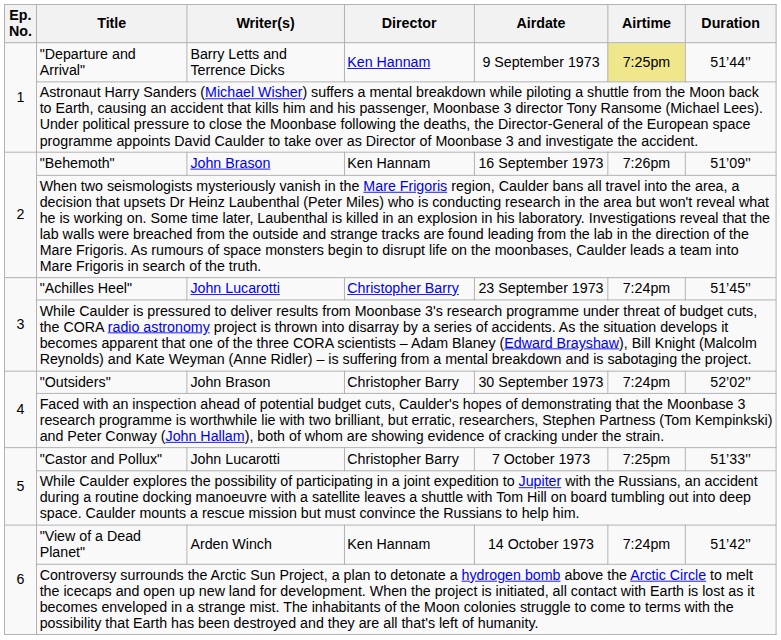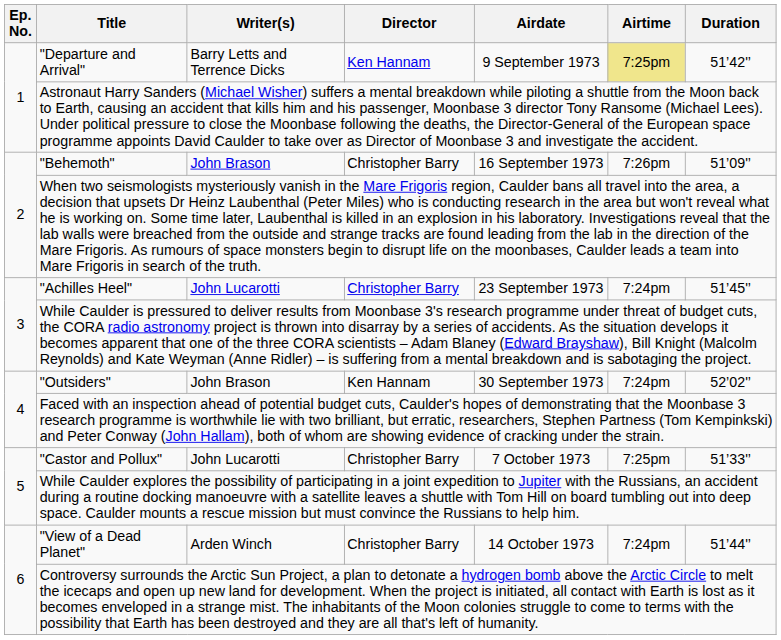 <table class="wikitable">
 <tr>
 <th>Ep. No.</th>
 <th>Title</th>
 <th>Writer(s)</th>
 <th>Director</th>
 <th>Airdate</th>
 <th>Airtime</th>
 <th>Duration</th>
 </tr>
 <tr>
 <td rowspan="2" style="text-align:center;">1</td>
 <td>"Departure and Arrival"</td>
 <td>Barry Letts and Terrence Dicks</td>
 <td><a href='#'>Ken Hannam</a></td>
 <td style="text-align:center;">9 September 1973</td>
 <td style="background: khaki; text-align:center;">7:25pm</td>
-<td style="text-align:center;">51’44'’</td>
+<td style="text-align:center;">51’42'’</td>
 </tr>
 <tr>
 <td colspan="6">Astronaut Harry Sanders (<a href='#'>Michael Wisher</a>) suffers a mental breakdown while piloting a shuttle from the Moon back to Earth, causing an accident that kills him and his passenger, Moonbase 3 director Tony Ransome (Michael Lees). Under political pressure to close the Moonbase following the deaths, the Director-General of the European space programme appoints David Caulder to take over as Director of Moonbase 3 and investigate the accident.</td>
 </tr>
 <tr>
 <td rowspan="2" style="text-align:center;">2</td>
 <td>"Behemoth"</td>
 <td><a href='#'>John Brason</a></td>
-<td>Ken Hannam</td>
+<td>Christopher Barry</td>
 <td style="text-align:center;">16 September 1973</td>
 <td style="text-align:center;">7:26pm</td>
 <td style="text-align:center;">51’09'’</td>
 </tr>
 <tr>
 <td colspan="6">When two seismologists mysteriously vanish in the <a href='#'>Mare Frigoris</a> region, Caulder bans all travel into the area, a decision that upsets Dr Heinz Laubenthal (Peter Miles) who is conducting research in the area but won't reveal what he is working on.  Some time later, Laubenthal is killed in an explosion in his laboratory.  Investigations reveal that the lab walls were breached from the outside and strange tracks are found leading from the lab in the direction of the Mare Frigoris.  As rumours of space monsters begin to disrupt life on the moonbases, Caulder leads a team into Mare Frigoris in search of the truth.</td>
 </tr>
 <tr>
 <td rowspan="2" style="text-align:center;">3</td>
 <td>"Achilles Heel"</td>
 <td><a href='#'>John Lucarotti</a></td>
 <td><a href='#'>Christopher Barry</a></td>
 <td style="text-align:center;">23 September 1973</td>
 <td style="text-align:center;">7:24pm</td>
 <td style="text-align:center;">51’45'’</td>
 </tr>
 <tr>
 <td colspan="6">While Caulder is pressured to deliver results from Moonbase 3's research programme under threat of budget cuts, the CORA <a href='#'>radio astronomy</a> project is thrown into disarray by a series of accidents.  As the situation develops it becomes apparent that one of the three CORA scientists – Adam Blaney (<a href='#'>Edward Brayshaw</a>), Bill Knight (Malcolm Reynolds) and Kate Weyman (Anne Ridler) – is suffering from a mental breakdown and is sabotaging the project.</td>
 </tr>
 <tr>
 <td rowspan="2" style="text-align:center;">4</td>
 <td>"Outsiders"</td>
 <td>John Brason</td>
-<td>Christopher Barry</td>
+<td>Ken Hannam</td>
 <td style="text-align:center;">30 September 1973</td>
 <td style="text-align:center;">7:24pm</td>
 <td style="text-align:center;">52’02'’</td>
 </tr>
 <tr>
 <td colspan="6">Faced with an inspection ahead of potential budget cuts, Caulder's hopes of demonstrating that the Moonbase 3 research programme is worthwhile lie with two brilliant, but erratic, researchers, Stephen Partness (Tom Kempinkski) and Peter Conway (<a href='#'>John Hallam</a>), both of whom are showing evidence of cracking under the strain.</td>
 </tr>
 <tr>
 <td rowspan="2" style="text-align:center;">5</td>
 <td>"Castor and Pollux"</td>
 <td>John Lucarotti</td>
 <td>Christopher Barry</td>
 <td style="text-align:center;">7 October 1973</td>
 <td style="text-align:center;">7:25pm</td>
 <td style="text-align:center;">51’33'’</td>
 </tr>
 <tr>
 <td colspan="6">While Caulder explores the possibility of participating in a joint expedition to <a href='#'>Jupiter</a> with the Russians, an accident during a routine docking manoeuvre with a satellite leaves a shuttle with Tom Hill on board tumbling out into deep space.  Caulder mounts a rescue mission but must convince the Russians to help him.</td>
 </tr>
 <tr>
 <td rowspan="2" style="text-align:center;">6</td>
 <td>"View of a Dead Planet"</td>
 <td>Arden Winch</td>
-<td>Ken Hannam</td>
+<td>Christopher Barry</td>
 <td style="text-align:center;">14 October 1973</td>
 <td style="text-align:center;">7:24pm</td>
-<td style="text-align:center;">51’42'’</td>
+<td style="text-align:center;">51’44'’</td>
 </tr>
 <tr>
 <td colspan="6">Controversy surrounds the Arctic Sun Project, a plan to detonate a <a href='#'>hydrogen bomb</a> above the <a href='#'>Arctic Circle</a> to melt the icecaps and open up new land for development.  When the project is initiated, all contact with Earth is lost as it becomes enveloped in a strange mist.  The inhabitants of the Moon colonies struggle to come to terms with the possibility that Earth has been destroyed and they are all that's left of humanity.</td>
 </tr>
 </table>
